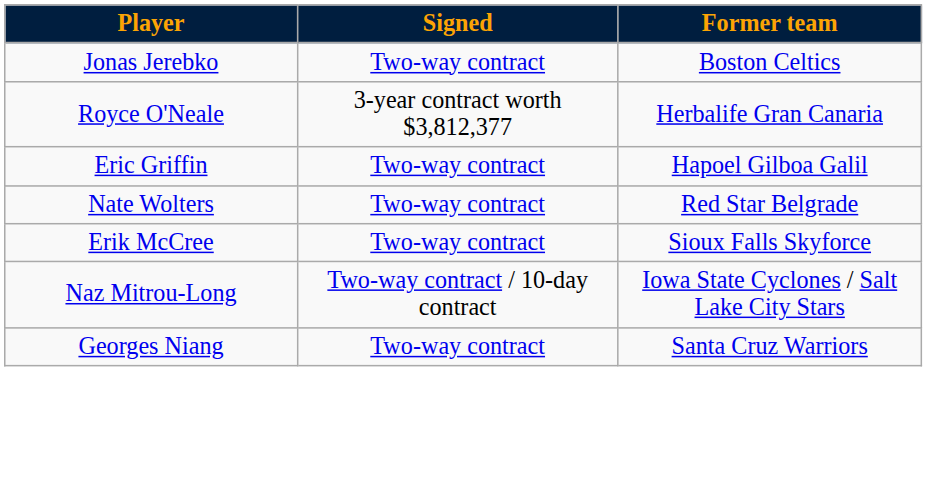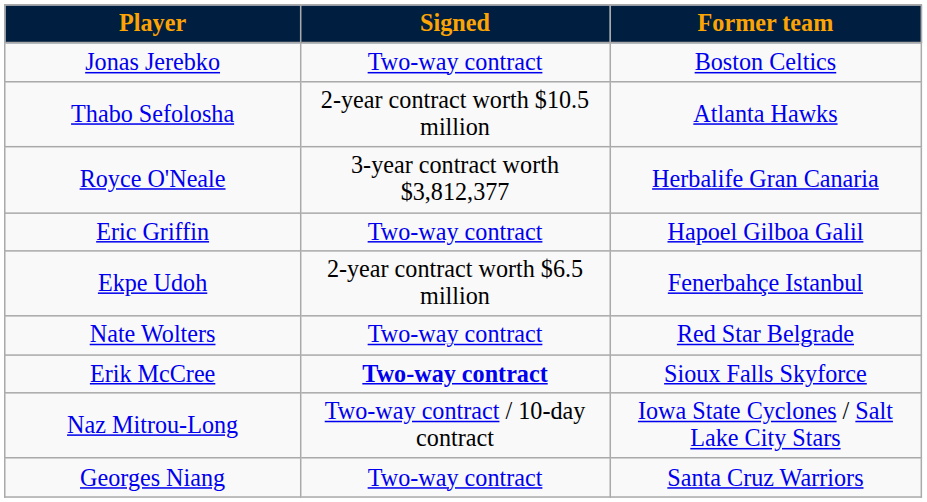 <table class="wikitable sortable sortable" style="text-align: center">
 <tr>
 <th style="background:#001e3f; color:#fca404" width="10%">Player</th>
 <th style="background:#001e3f; color:#fca404" width="10%">Signed</th>
 <th style="background:#001e3f; color:#fca404" width="10%">Former team</th>
 </tr>
 <tr style="text-align: center">
 <td><a href='#'>Jonas Jerebko</a></td>
 <td><a href='#'>Two-way contract</a></td>
 <td><a href='#'>Boston Celtics</a></td>
 </tr>
 <tr style="text-align: center">
+<td><a href='#'>Thabo Sefolosha</a></td>
+<td>2-year contract worth $10.5 million</td>
+<td><a href='#'>Atlanta Hawks</a></td>
+</tr>
+<tr style="text-align: center">
 <td><a href='#'>Royce O'Neale</a></td>
 <td>3-year contract worth $3,812,377</td>
 <td> <a href='#'>Herbalife Gran Canaria</a></td>
 </tr>
 <tr style="text-align: center">
 <td><a href='#'>Eric Griffin</a></td>
 <td><a href='#'>Two-way contract</a></td>
 <td> <a href='#'>Hapoel Gilboa Galil</a></td>
 </tr>
 <tr style="text-align: center">
+<td><a href='#'>Ekpe Udoh</a></td>
+<td>2-year contract worth $6.5 million</td>
+<td> <a href='#'>Fenerbahçe Istanbul</a></td>
+</tr>
+<tr style="text-align: center">
 <td><a href='#'>Nate Wolters</a></td>
 <td><a href='#'>Two-way contract</a></td>
 <td> <a href='#'>Red Star Belgrade</a></td>
 </tr>
 <tr style="text-align: center">
 <td><a href='#'>Erik McCree</a></td>
-<td><a href='#'>Two-way contract</a></td>
+<td><strong><a href='#'>Two-way contract</a></strong></td>
 <td><a href='#'>Sioux Falls Skyforce</a></td>
 </tr>
 <tr style="text-align: center">
 <td><a href='#'>Naz Mitrou-Long</a></td>
 <td><a href='#'>Two-way contract</a> / 10-day contract</td>
 <td><a href='#'>Iowa State Cyclones</a> / <a href='#'>Salt Lake City Stars</a></td>
 </tr>
 <tr style="text-align: center">
 <td><a href='#'>Georges Niang</a></td>
 <td><a href='#'>Two-way contract</a></td>
 <td><a href='#'>Santa Cruz Warriors</a></td>
 </tr>
 </table>
